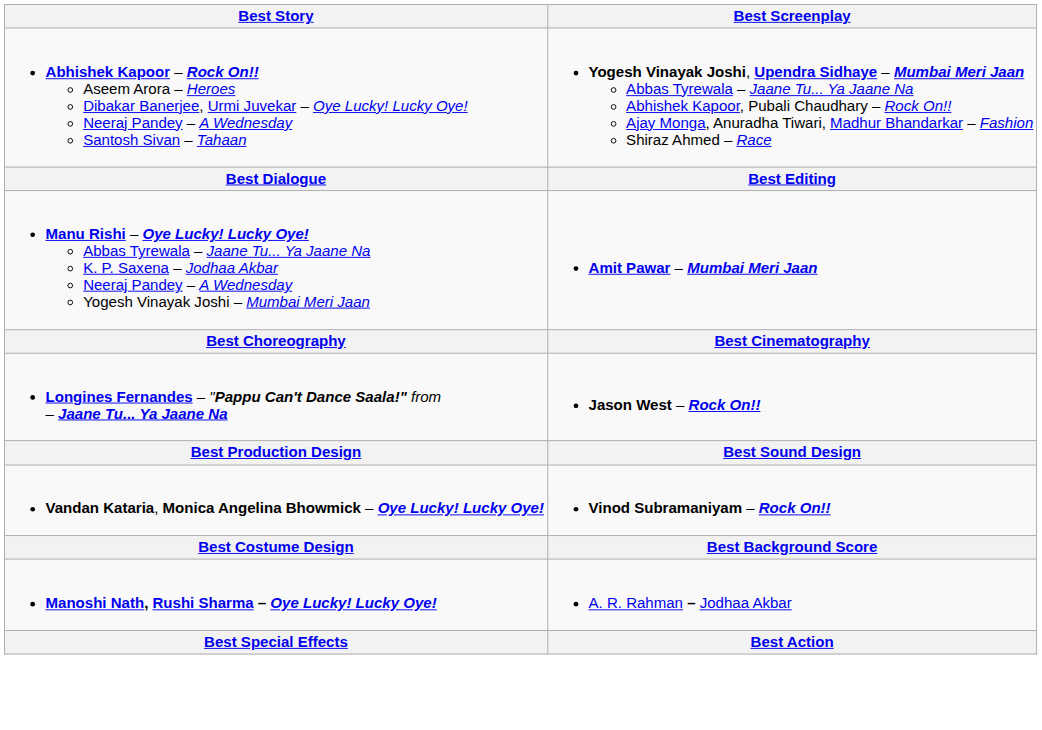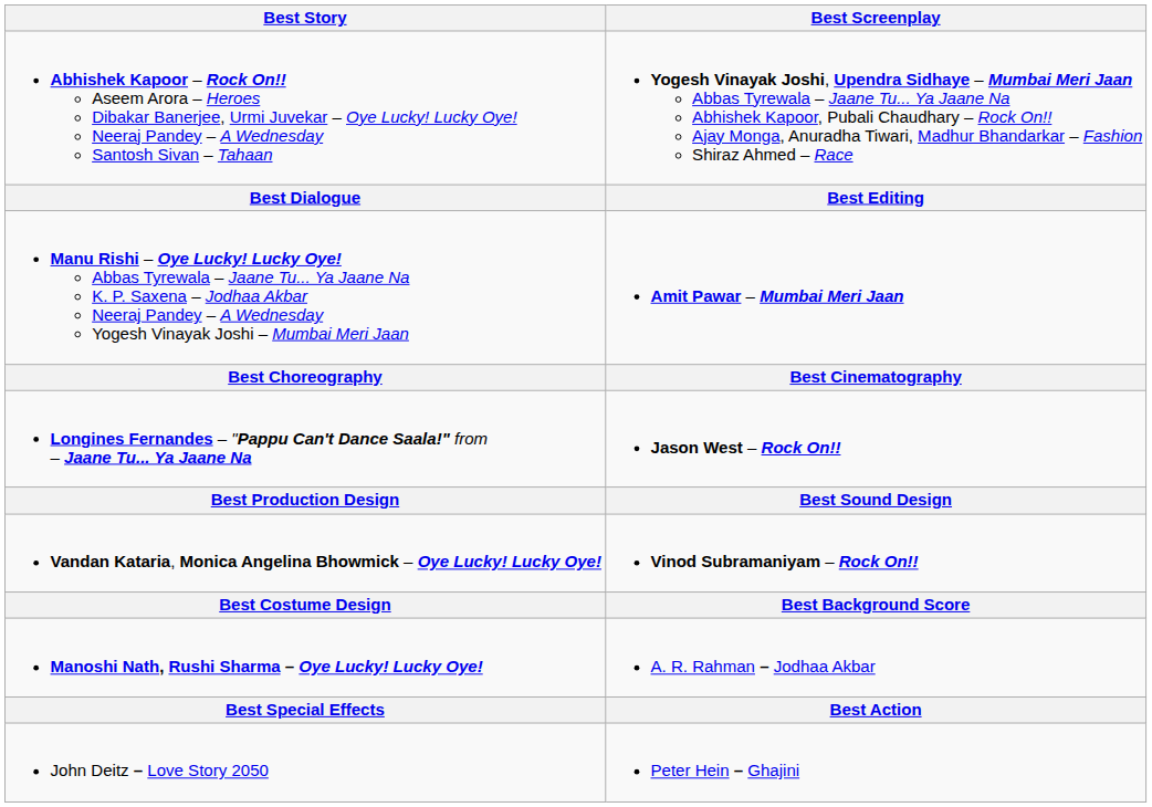 <table class="wikitable">
 <tr>
 <th><a href='#'>Best Story</a></th>
 <th><a href='#'>Best Screenplay</a></th>
 </tr>
 <tr>
 <td><br><ul><li><strong><a href='#'>Abhishek Kapoor</a></strong> – <strong><em><a href='#'>Rock On!!</a></em></strong><ul><li>Aseem Arora – <em><a href='#'>Heroes</a></em></li><li><a href='#'>Dibakar Banerjee</a>, <a href='#'>Urmi Juvekar</a> – <em><a href='#'>Oye Lucky! Lucky Oye!</a></em></li><li><a href='#'>Neeraj Pandey</a> – <em><a href='#'>A Wednesday</a></em></li><li><a href='#'>Santosh Sivan</a> – <em><a href='#'>Tahaan</a></em></li></ul></li></ul></td>
 <td><br><ul><li><strong>Yogesh Vinayak Joshi</strong>, <strong><a href='#'>Upendra Sidhaye</a></strong> – <strong><em><a href='#'>Mumbai Meri Jaan</a></em></strong><ul><li><a href='#'>Abbas Tyrewala</a> – <em><a href='#'>Jaane Tu... Ya Jaane Na</a></em></li><li><a href='#'>Abhishek Kapoor</a>, Pubali Chaudhary – <em><a href='#'>Rock On!!</a></em></li><li><a href='#'>Ajay Monga</a>, Anuradha Tiwari, <a href='#'>Madhur Bhandarkar</a> – <em><a href='#'>Fashion</a></em></li><li>Shiraz Ahmed – <em><a href='#'>Race</a></em></li></ul></li></ul></td>
 </tr>
 <tr>
 <th><a href='#'>Best Dialogue</a></th>
 <th><a href='#'>Best Editing</a></th>
 </tr>
 <tr>
 <td><br><ul><li><strong><a href='#'>Manu Rishi</a></strong> – <strong><em><a href='#'>Oye Lucky! Lucky Oye!</a></em></strong><ul><li><a href='#'>Abbas Tyrewala</a> – <em><a href='#'>Jaane Tu... Ya Jaane Na</a></em></li><li><a href='#'>K. P. Saxena</a> – <em><a href='#'>Jodhaa Akbar</a></em></li><li><a href='#'>Neeraj Pandey</a> – <em><a href='#'>A Wednesday</a></em></li><li>Yogesh Vinayak Joshi – <em><a href='#'>Mumbai Meri Jaan</a></em></li></ul></li></ul></td>
 <td><br><ul><li><strong><a href='#'>Amit Pawar</a></strong>  – <strong><em><a href='#'>Mumbai Meri Jaan</a></em></strong></li></ul></td>
 </tr>
 <tr>
 <th><a href='#'>Best Choreography</a></th>
 <th><a href='#'>Best Cinematography</a></th>
 </tr>
 <tr>
 <td><br><ul><li><strong><a href='#'>Longines Fernandes</a></strong> – <em>"<strong>Pappu Can't Dance Saala!"</strong> from</em><br> – <strong><em><a href='#'>Jaane Tu... Ya Jaane Na</a></em></strong></li></ul></td>
 <td><br><ul><li><strong>Jason West</strong> – <strong><em><a href='#'>Rock On!!</a></em></strong></li></ul></td>
 </tr>
 <tr>
 <th><a href='#'>Best Production Design</a></th>
 <th><a href='#'>Best Sound Design</a></th>
 </tr>
 <tr>
 <td><br><ul><li><strong>Vandan Kataria</strong>, <strong>Monica Angelina Bhowmick</strong> – <strong><em><a href='#'>Oye Lucky! Lucky Oye!</a></em></strong></li></ul></td>
 <td><br><ul><li><strong>Vinod Subramaniyam</strong> – <strong><em><a href='#'>Rock On!!</a></em></strong></li></ul></td>
 </tr>
 <tr>
 <th><a href='#'>Best Costume Design</a></th>
 <th><a href='#'>Best Background Score</a></th>
 </tr>
 <tr>
 <td><br><ul><li><strong><a href='#'>Manoshi Nath</a>, <a href='#'>Rushi Sharma</a> – <em><a href='#'>Oye Lucky! Lucky Oye!</a><strong><em></li></ul></td>
 <td><br><ul><li></strong><a href='#'>A. R. Rahman</a><strong> – </em></strong><a href='#'>Jodhaa Akbar</a><strong><em></li></ul></td>
 </tr>
 <tr>
 <th><a href='#'>Best Special Effects</a></th>
 <th><a href='#'>Best Action</a></th>
 </tr>
+<tr>
+<td><br><ul><li></strong>John Deitz<strong> – </em></strong><a href='#'>Love Story 2050</a><strong><em></li></ul></td>
+<td><br><ul><li></strong><a href='#'>Peter Hein</a><strong> – </em></strong><a href='#'>Ghajini</a><strong><em></li></ul></td>
+</tr>
 </table>
